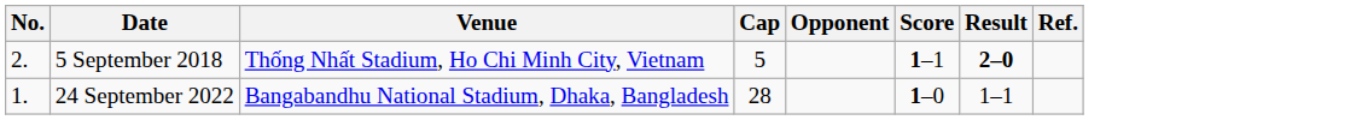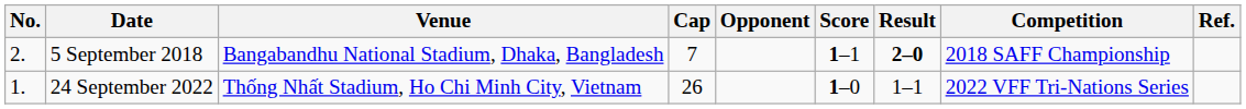 <table class="wikitable" style="font-size;">
 <tr>
 <th>No.</th>
 <th>Date</th>
 <th>Venue</th>
 <th>Cap</th>
 <th>Opponent</th>
 <th>Score</th>
 <th>Result</th>
+<th>Competition</th>
 <th>Ref.</th>
 </tr>
 <tr>
 <td>2.</td>
 <td>5 September 2018</td>
-<td><a href='#'>Thống Nhất Stadium</a>, <a href='#'>Ho Chi Minh City</a>, <a href='#'>Vietnam</a></td>
-<td align=center>5</td>
+<td><a href='#'>Bangabandhu National Stadium</a>, <a href='#'>Dhaka</a>, <a href='#'>Bangladesh</a></td>
+<td align=center>7</td>
 <td></td>
 <td align=center><strong>1</strong>–1</td>
 <td align=center><strong>2–0</strong></td>
+<td><a href='#'>2018 SAFF Championship</a></td>
 <td></td>
 </tr>
 <tr>
 <td>1.</td>
 <td>24 September 2022</td>
-<td><a href='#'>Bangabandhu National Stadium</a>, <a href='#'>Dhaka</a>, <a href='#'>Bangladesh</a></td>
-<td align=center>28</td>
+<td><a href='#'>Thống Nhất Stadium</a>, <a href='#'>Ho Chi Minh City</a>, <a href='#'>Vietnam</a></td>
+<td align=center>26</td>
 <td></td>
 <td align=center><strong>1</strong>–0</td>
 <td align=center>1–1</td>
+<td><a href='#'>2022 VFF Tri-Nations Series</a></td>
 <td></td>
 </tr>
 </table>
